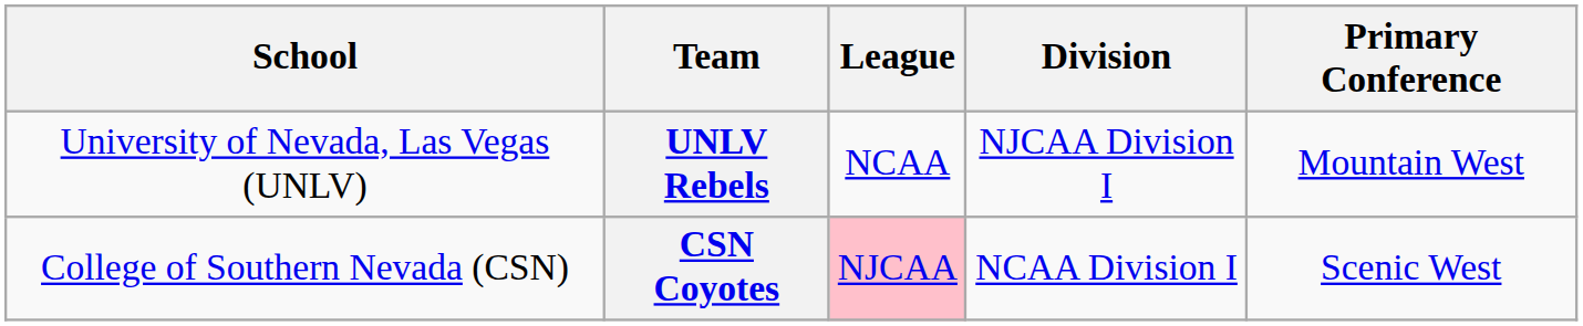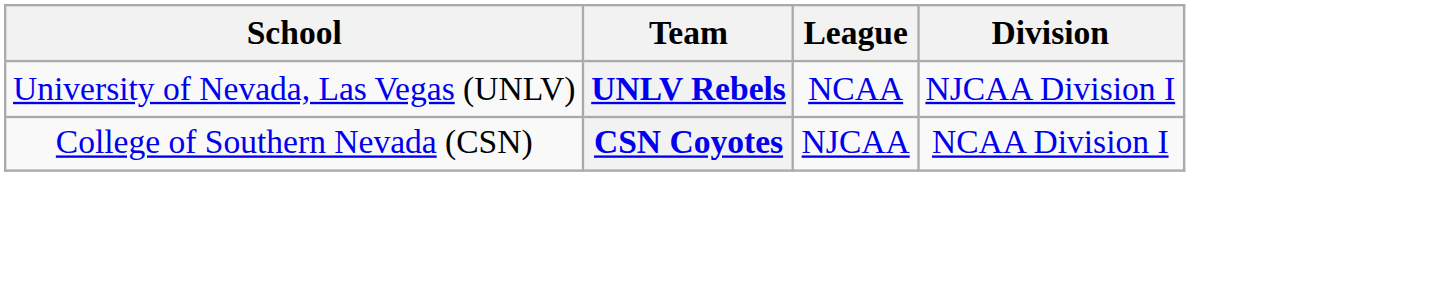 <table class="wikitable" style="font-size: 90%;" |>
 <tr style="text-align:center;">
 <th>School</th>
 <th>Team</th>
 <th>League</th>
 <th>Division</th>
-<th>Primary Conference</th>
 </tr>
 <tr style="text-align:center;">
 <td><a href='#'>University of Nevada, Las Vegas</a> (UNLV)</td>
 <th><a href='#'>UNLV Rebels</a></th>
 <td><a href='#'>NCAA</a></td>
 <td><a href='#'>NJCAA Division I</a></td>
-<td><a href='#'>Mountain West</a></td>
 </tr>
 <tr style="text-align:center;">
 <td><a href='#'>College of Southern Nevada</a> (CSN)</td>
 <th><a href='#'>CSN Coyotes</a></th>
-<td style="background: pink;"><a href='#'>NJCAA</a></td>
+<td><a href='#'>NJCAA</a></td>
 <td><a href='#'>NCAA Division I</a></td>
-<td><a href='#'>Scenic West</a></td>
 </tr>
 </table>
